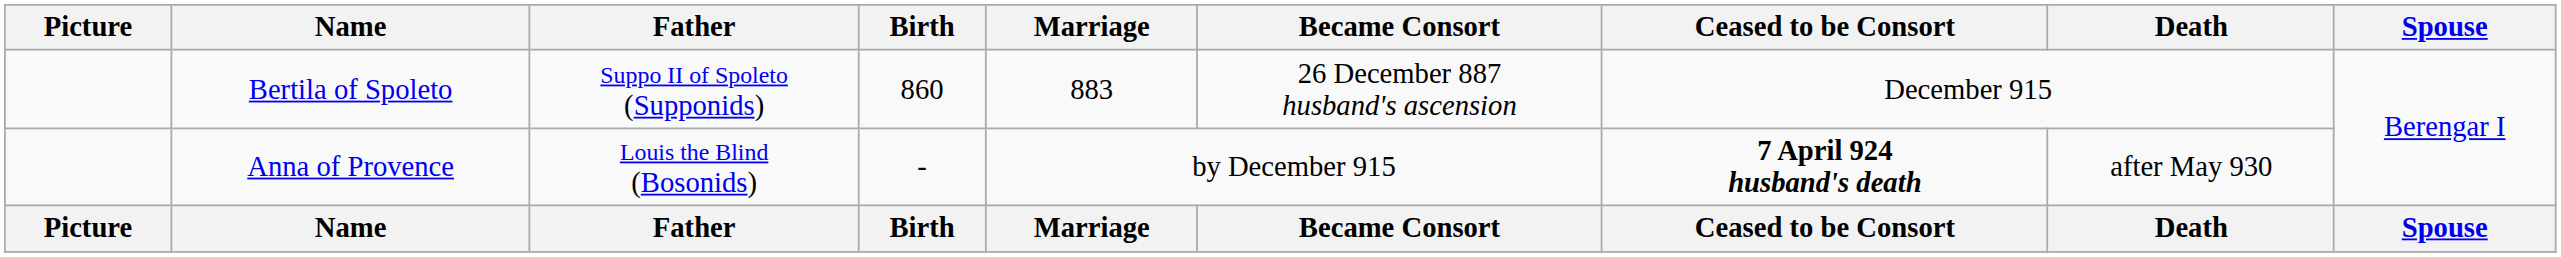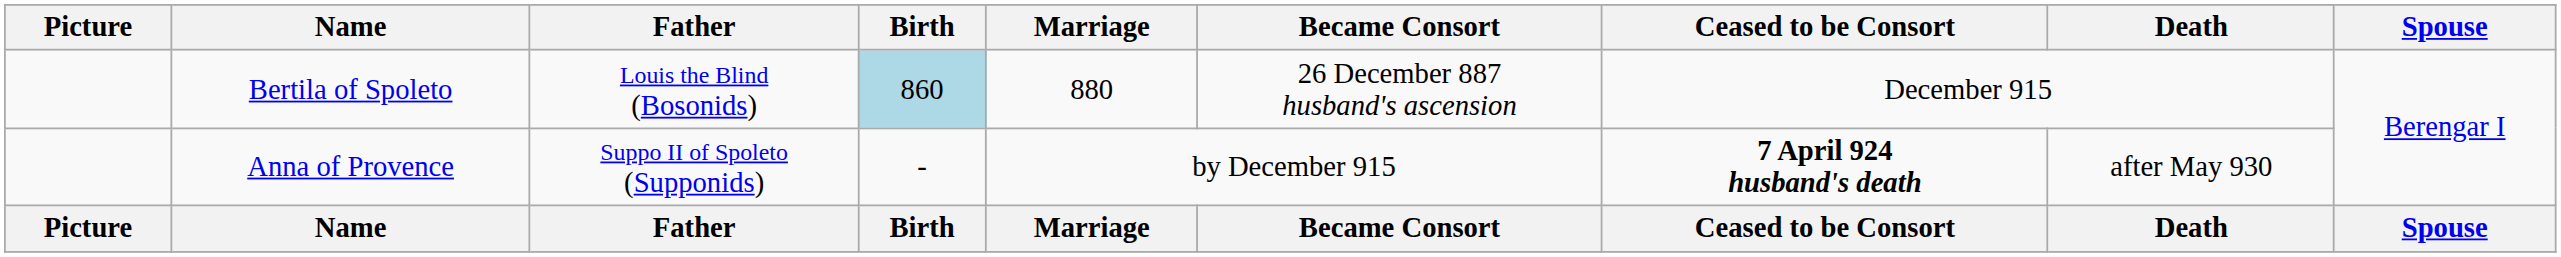 <table width=90% class="wikitable">
 <tr>
 <th>Picture</th>
 <th>Name</th>
 <th>Father</th>
 <th>Birth</th>
 <th>Marriage</th>
 <th>Became Consort</th>
 <th>Ceased to be Consort</th>
 <th>Death</th>
 <th><a href='#'>Spouse</a></th>
 </tr>
 <tr>
 <td align=center></td>
 <td align=center><a href='#'>Bertila of Spoleto</a></td>
-<td align="center"><small><a href='#'>Suppo II of Spoleto</a></small><br>(<a href='#'>Supponids</a>)</td>
-<td align="center">860</td>
-<td align="center">883</td>
+<td align="center"><small><a href='#'>Louis the Blind</a></small><br>(<a href='#'>Bosonids</a>)</td>
+<td align="center" style="background: lightblue;">860</td>
+<td align="center">880</td>
 <td align="center">26 December 887 <br><em>husband's ascension</em></td>
 <td align="center" colspan="2">December 915</td>
 <td align="center" rowspan="2"><a href='#'>Berengar I</a></td>
 </tr>
 <tr>
 <td align=center></td>
 <td align=center><a href='#'>Anna of Provence</a></td>
-<td align="center"><small><a href='#'>Louis the Blind</a></small><br>(<a href='#'>Bosonids</a>)</td>
+<td align="center"><small><a href='#'>Suppo II of Spoleto</a></small><br>(<a href='#'>Supponids</a>)</td>
 <td align="center">-</td>
 <td align="center" colspan="2">by December 915</td>
 <td align="center"><strong>7 April 924<br><em>husband's death</em></strong></td>
 <td align="center">after May 930</td>
 </tr>
 <tr>
 <th>Picture</th>
 <th>Name</th>
 <th>Father</th>
 <th>Birth</th>
 <th>Marriage</th>
 <th>Became Consort</th>
 <th>Ceased to be Consort</th>
 <th>Death</th>
 <th><a href='#'>Spouse</a></th>
 </tr>
 </table>
